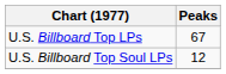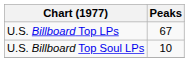 <table class="wikitable">
 <tr>
 <th>Chart (1977)</th>
 <th>Peaks<br></th>
 </tr>
 <tr>
 <td>U.S. <a href='#'><em>Billboard</em> Top LPs</a></td>
 <td align="center">67</td>
 </tr>
 <tr>
 <td>U.S. <em>Billboard</em> <a href='#'>Top Soul LPs</a></td>
-<td align="center">12</td>
+<td align="center">10</td>
 </tr>
 <tr>
 </tr>
 </table>
